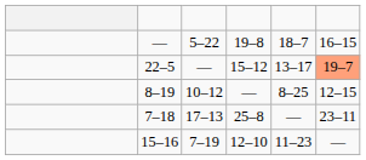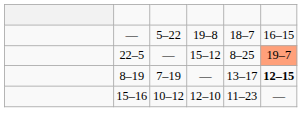 <table class="wikitable" style="text-align:center; font-size:90%;">
 <tr>
 <th width=120> </th>
 <td><strong></strong></td>
 <td><strong></strong></td>
 <td><strong></strong></td>
 <td><strong></strong></td>
 <td><strong></strong></td>
 </tr>
 <tr>
 <td style="text-align:left;"></td>
 <td>—</td>
 <td>5–22</td>
 <td>19–8</td>
 <td>18–7</td>
 <td>16–15</td>
 </tr>
 <tr>
 <td style="text-align:left;"></td>
 <td>22–5</td>
 <td>—</td>
 <td>15–12</td>
-<td>13–17</td>
+<td>8–25</td>
 <td style="background: lightsalmon;">19–7</td>
 </tr>
 <tr>
 <td style="text-align:left;"></td>
 <td>8–19</td>
-<td>10–12</td>
+<td>7–19</td>
 <td>—</td>
-<td>8–25</td>
-<td>12–15</td>
-</tr>
-<tr>
-<td style="text-align:left;"></td>
-<td>7–18</td>
-<td>17–13</td>
-<td>25–8</td>
-<td>—</td>
-<td>23–11</td>
+<td>13–17</td>
+<td><strong>12–15</strong></td>
 </tr>
 <tr>
 <td style="text-align:left;"></td>
 <td>15–16</td>
-<td>7–19</td>
+<td>10–12</td>
 <td>12–10</td>
 <td>11–23</td>
 <td>—</td>
 </tr>
 </table>
